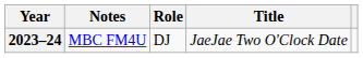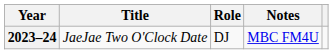 <table class="wikitable plainrowheaders sortable">
 <tr>
 <th scope="col">Year</th>
+<th scope="col">Title</th>
+<th scope="col">Role</th>
 <th scope="col">Notes</th>
-<th scope="col">Role</th>
-<th scope="col">Title</th>
 <th scope="col" class="unsortable"></th>
 </tr>
 <tr>
 <th scope="row">2023–24</th>
+<td><em>JaeJae Two O'Clock Date</em></td>
+<td>DJ</td>
 <td><a href='#'>MBC FM4U</a></td>
-<td>DJ</td>
-<td><em>JaeJae Two O'Clock Date</em></td>
 <td style="text-align:center"></td>
 </tr>
 </table>
